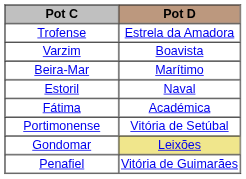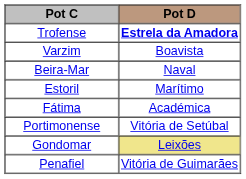 <table border="1" cellpadding="2" cellspacing="0">
 <tr>
 <th - width="140" style="background:#C0C0C0;">Pot C</th>
 <th - width="140" colspan="2" style="background:#BC987E;">Pot D</th>
 </tr>
 <tr>
 <td align="center"><a href='#'>Trofense</a></td>
-<td align="center"><a href='#'>Estrela da Amadora</a></td>
+<td align="center"><strong><a href='#'>Estrela da Amadora</a></strong></td>
 </tr>
 <tr>
 <td align="center"><a href='#'>Varzim</a></td>
 <td align="center"><a href='#'>Boavista</a></td>
 </tr>
 <tr>
 <td align="center"><a href='#'>Beira-Mar</a></td>
-<td align="center"><a href='#'>Marítimo</a></td>
+<td align="center"><a href='#'>Naval</a></td>
 </tr>
 <tr>
 <td align="center"><a href='#'>Estoril</a></td>
-<td align="center"><a href='#'>Naval</a></td>
+<td align="center"><a href='#'>Marítimo</a></td>
 </tr>
 <tr>
 <td align="center"><a href='#'>Fátima</a></td>
 <td align="center"><a href='#'>Académica</a></td>
 </tr>
 <tr>
 <td align="center"><a href='#'>Portimonense</a></td>
 <td align="center"><a href='#'>Vitória de Setúbal</a></td>
 </tr>
 <tr>
 <td align="center"><a href='#'>Gondomar</a></td>
 <td align="center" style="background: khaki;"><a href='#'>Leixões</a></td>
 </tr>
 <tr>
 <td align="center"><a href='#'>Penafiel</a></td>
 <td align="center"><a href='#'>Vitória de Guimarães</a></td>
 </tr>
 <tr>
 </tr>
 </table>
